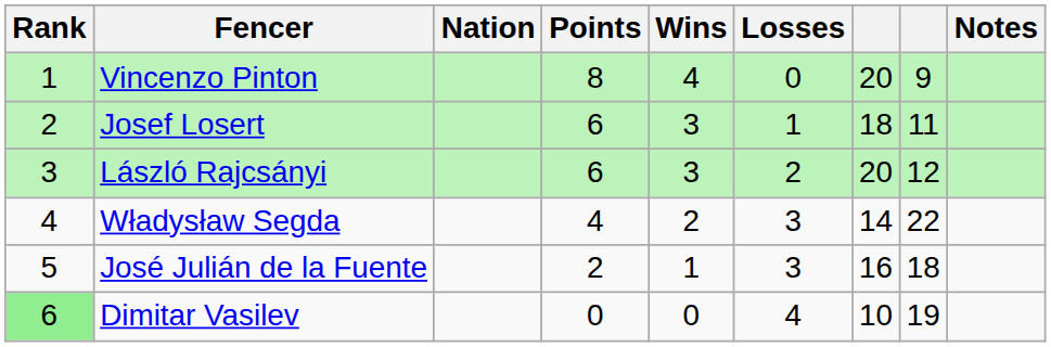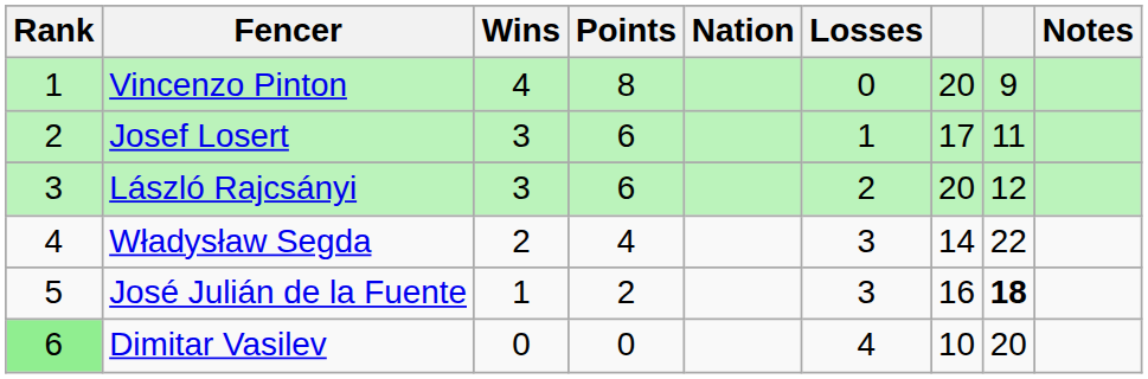 <table class="wikitable sortable" style="text-align: center;">
 <tr>
 <th>Rank</th>
 <th>Fencer</th>
+<th>Wins</th>
+<th>Points</th>
 <th>Nation</th>
-<th>Points</th>
-<th>Wins</th>
 <th>Losses</th>
 <th></th>
 <th></th>
 <th>Notes</th>
 </tr>
 <tr style="background:#bbf3bb;">
 <td>1</td>
 <td align=left><a href='#'>Vincenzo Pinton</a></td>
+<td>4</td>
+<td>8</td>
 <td align=left></td>
-<td>8</td>
-<td>4</td>
 <td>0</td>
 <td>20</td>
 <td>9</td>
 <td></td>
 </tr>
 <tr style="background:#bbf3bb;">
 <td>2</td>
 <td align=left><a href='#'>Josef Losert</a></td>
+<td>3</td>
+<td>6</td>
 <td align=left></td>
-<td>6</td>
-<td>3</td>
 <td>1</td>
-<td>18</td>
+<td>17</td>
 <td>11</td>
 <td></td>
 </tr>
 <tr style="background:#bbf3bb;">
 <td>3</td>
 <td align=left><a href='#'>László Rajcsányi</a></td>
+<td>3</td>
+<td>6</td>
 <td align=left></td>
-<td>6</td>
-<td>3</td>
 <td>2</td>
 <td>20</td>
 <td>12</td>
 <td></td>
 </tr>
 <tr>
 <td>4</td>
 <td align=left><a href='#'>Władysław Segda</a></td>
+<td>2</td>
+<td>4</td>
 <td align=left></td>
-<td>4</td>
-<td>2</td>
 <td>3</td>
 <td>14</td>
 <td>22</td>
 <td></td>
 </tr>
 <tr>
 <td>5</td>
 <td align=left><a href='#'>José Julián de la Fuente</a></td>
+<td>1</td>
+<td>2</td>
 <td align=left></td>
-<td>2</td>
-<td>1</td>
 <td>3</td>
 <td>16</td>
-<td>18</td>
+<td><strong>18</strong></td>
 <td></td>
 </tr>
 <tr>
 <td style="background: lightgreen;">6</td>
 <td align=left><a href='#'>Dimitar Vasilev</a></td>
-<td align=left></td>
 <td>0</td>
 <td>0</td>
+<td align=left></td>
 <td>4</td>
 <td>10</td>
-<td>19</td>
+<td>20</td>
 <td></td>
 </tr>
 </table>
